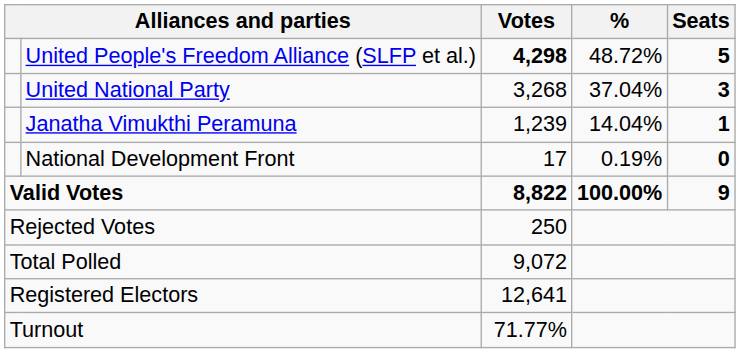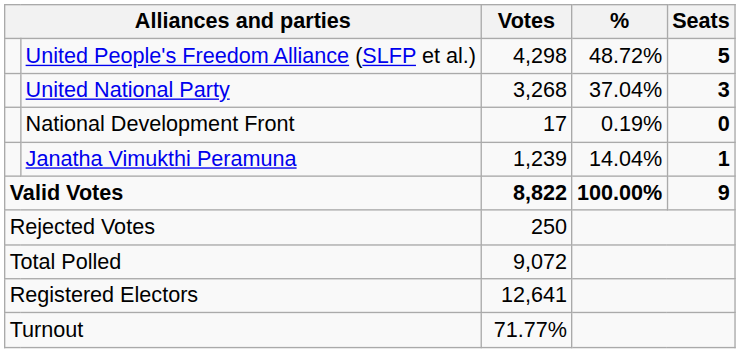 <table class="wikitable" border="1" style="text-align:right;">
 <tr>
 <th valign=bottom align=left colspan=2>Alliances and parties</th>
 <th valign=bottom align=center width="60">Votes</th>
 <th valign=bottom align=center width="50">%</th>
 <th valign=bottom align=center>Seats</th>
 </tr>
 <tr>
 <td bgcolor=> </td>
 <td align=left><a href='#'>United People's Freedom Alliance</a> (<a href='#'>SLFP</a> et al.)</td>
-<td><strong>4,298</strong></td>
+<td>4,298</td>
 <td>48.72%</td>
 <td><strong>5</strong></td>
 </tr>
 <tr>
 <td bgcolor=> </td>
 <td align=left><a href='#'>United National Party</a></td>
 <td>3,268</td>
 <td>37.04%</td>
 <td><strong>3</strong></td>
 </tr>
 <tr>
+<td></td>
+<td align=left>National Development Front</td>
+<td>17</td>
+<td>0.19%</td>
+<td><strong>0</strong></td>
+</tr>
+<tr>
 <td bgcolor=> </td>
 <td align=left><a href='#'>Janatha Vimukthi Peramuna</a></td>
 <td>1,239</td>
 <td>14.04%</td>
 <td><strong>1</strong></td>
-</tr>
-<tr>
-<td></td>
-<td align=left>National Development Front</td>
-<td>17</td>
-<td>0.19%</td>
-<td><strong>0</strong></td>
 </tr>
 <tr>
 <td colspan=2 align=left><strong>Valid Votes</strong></td>
 <td><strong>8,822</strong></td>
 <td><strong>100.00%</strong></td>
 <td><strong>9</strong></td>
 </tr>
 <tr>
 <td colspan=2 align=left>Rejected Votes</td>
 <td>250</td>
 <td colspan=2></td>
 </tr>
 <tr>
 <td colspan=2 align=left>Total Polled</td>
 <td>9,072</td>
 <td colspan=2></td>
 </tr>
 <tr>
 <td colspan=2 align=left>Registered Electors</td>
 <td>12,641</td>
 <td colspan=2></td>
 </tr>
 <tr>
 <td colspan=2 align=left>Turnout</td>
 <td>71.77%</td>
 <td colspan=2></td>
 </tr>
 </table>
